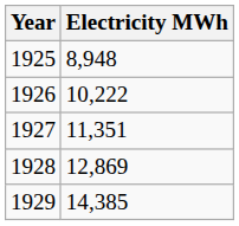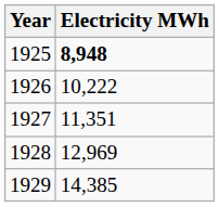 <table class="wikitable">
 <tr>
 <th>Year</th>
 <th>Electricity MWh</th>
 </tr>
 <tr>
 <td>1925</td>
-<td>8,948</td>
+<td><strong>8,948</strong></td>
 </tr>
 <tr>
 <td>1926</td>
 <td>10,222</td>
 </tr>
 <tr>
 <td>1927</td>
 <td>11,351</td>
 </tr>
 <tr>
 <td>1928</td>
-<td>12,869</td>
+<td>12,969</td>
 </tr>
 <tr>
 <td>1929</td>
 <td>14,385</td>
 </tr>
 </table>
